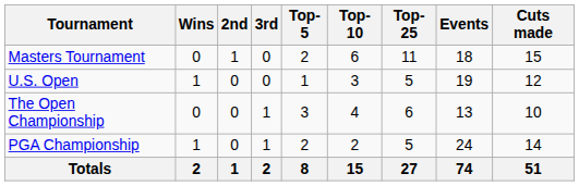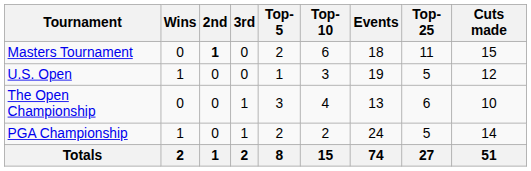 <table class=wikitable style=text-align:center>
 <tr>
 <th>Tournament</th>
 <th>Wins</th>
 <th>2nd</th>
 <th>3rd</th>
 <th>Top-5</th>
 <th>Top-10</th>
+<th>Events</th>
 <th>Top-25</th>
-<th>Events</th>
 <th>Cuts made</th>
 </tr>
 <tr>
 <td align=left><a href='#'>Masters Tournament</a></td>
 <td>0</td>
-<td>1</td>
+<td><strong>1</strong></td>
 <td>0</td>
 <td>2</td>
 <td>6</td>
+<td>18</td>
 <td>11</td>
-<td>18</td>
 <td>15</td>
 </tr>
 <tr>
 <td align=left><a href='#'>U.S. Open</a></td>
 <td>1</td>
 <td>0</td>
 <td>0</td>
 <td>1</td>
 <td>3</td>
+<td>19</td>
 <td>5</td>
-<td>19</td>
 <td>12</td>
 </tr>
 <tr>
 <td align=left><a href='#'>The Open Championship</a></td>
 <td>0</td>
 <td>0</td>
 <td>1</td>
 <td>3</td>
 <td>4</td>
+<td>13</td>
 <td>6</td>
-<td>13</td>
 <td>10</td>
 </tr>
 <tr>
 <td align=left><a href='#'>PGA Championship</a></td>
 <td>1</td>
 <td>0</td>
 <td>1</td>
 <td>2</td>
 <td>2</td>
+<td>24</td>
 <td>5</td>
-<td>24</td>
 <td>14</td>
 </tr>
 <tr>
 <th>Totals</th>
 <th>2</th>
 <th>1</th>
 <th>2</th>
 <th>8</th>
 <th>15</th>
+<th>74</th>
 <th>27</th>
-<th>74</th>
 <th>51</th>
 </tr>
 </table>
